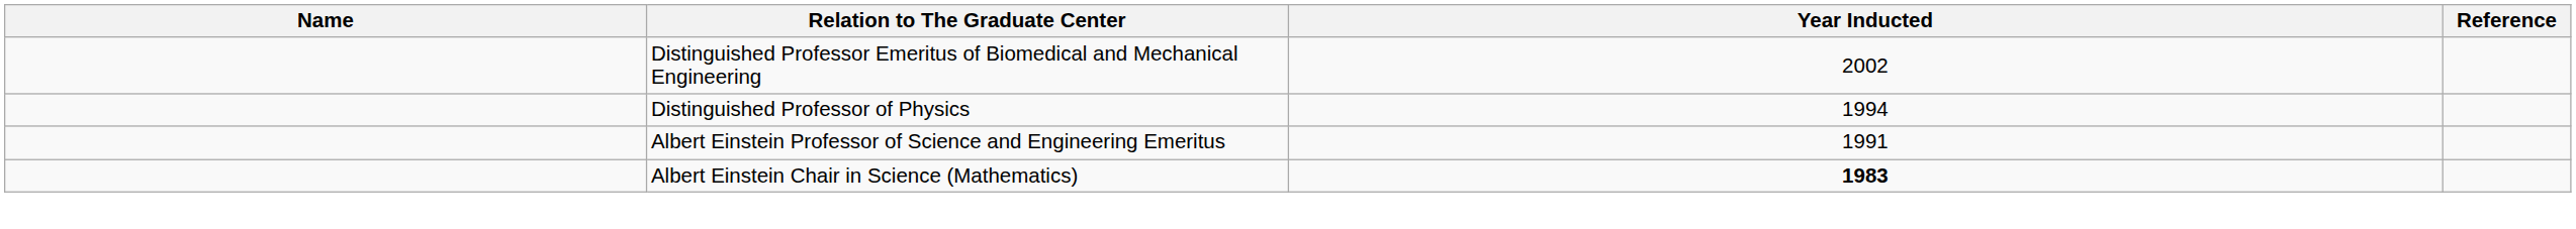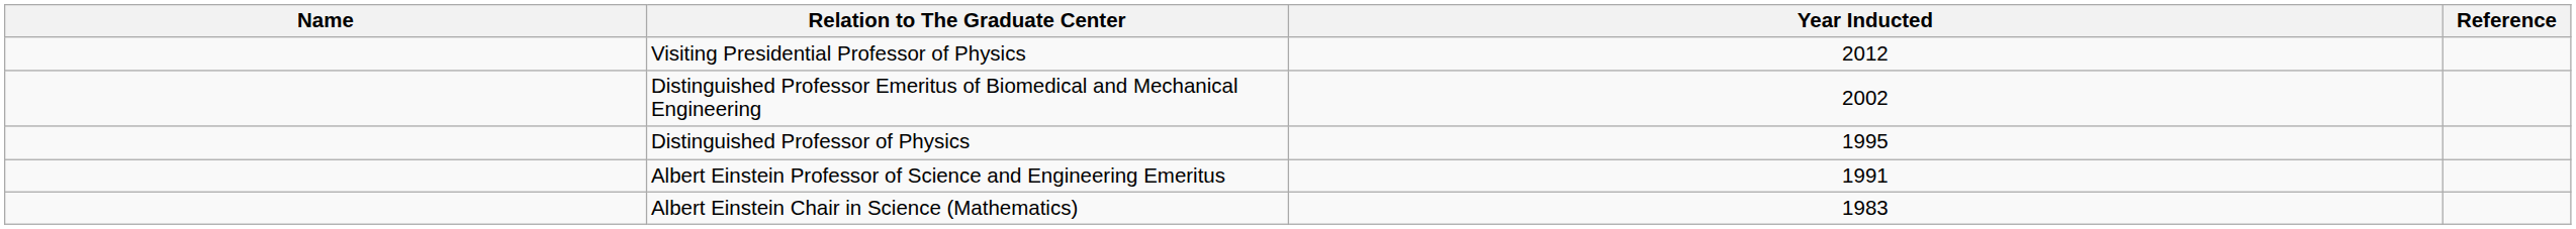 <table class="wikitable sortable" style="width:100%">
 <tr>
 <th style="width:*;">Name</th>
 <th style="width:25%;">Relation to The Graduate Center</th>
 <th style="width:45%;">Year Inducted</th>
 <th style="width:5%;" class="unsortable">Reference</th>
+</tr>
+<tr>
+<td></td>
+<td>Visiting Presidential Professor of Physics</td>
+<td style="text-align:center;">2012</td>
+<td style="text-align:center;"></td>
 </tr>
 <tr>
 <td></td>
 <td>Distinguished Professor Emeritus of Biomedical and Mechanical Engineering</td>
 <td style="text-align:center;">2002</td>
 <td style="text-align:center;"></td>
 </tr>
 <tr>
 <td></td>
 <td>Distinguished Professor of Physics</td>
-<td style="text-align:center;">1994</td>
+<td style="text-align:center;">1995</td>
 <td style="text-align:center;"></td>
 </tr>
 <tr>
 <td></td>
 <td>Albert Einstein Professor of Science and Engineering Emeritus</td>
 <td style="text-align:center;">1991</td>
 <td style="text-align:center;"></td>
 </tr>
 <tr>
 <td></td>
 <td>Albert Einstein Chair in Science (Mathematics)</td>
-<td style="text-align:center;"><strong>1983</strong></td>
+<td style="text-align:center;">1983</td>
 <td style="text-align:center;"></td>
 </tr>
 </table>
